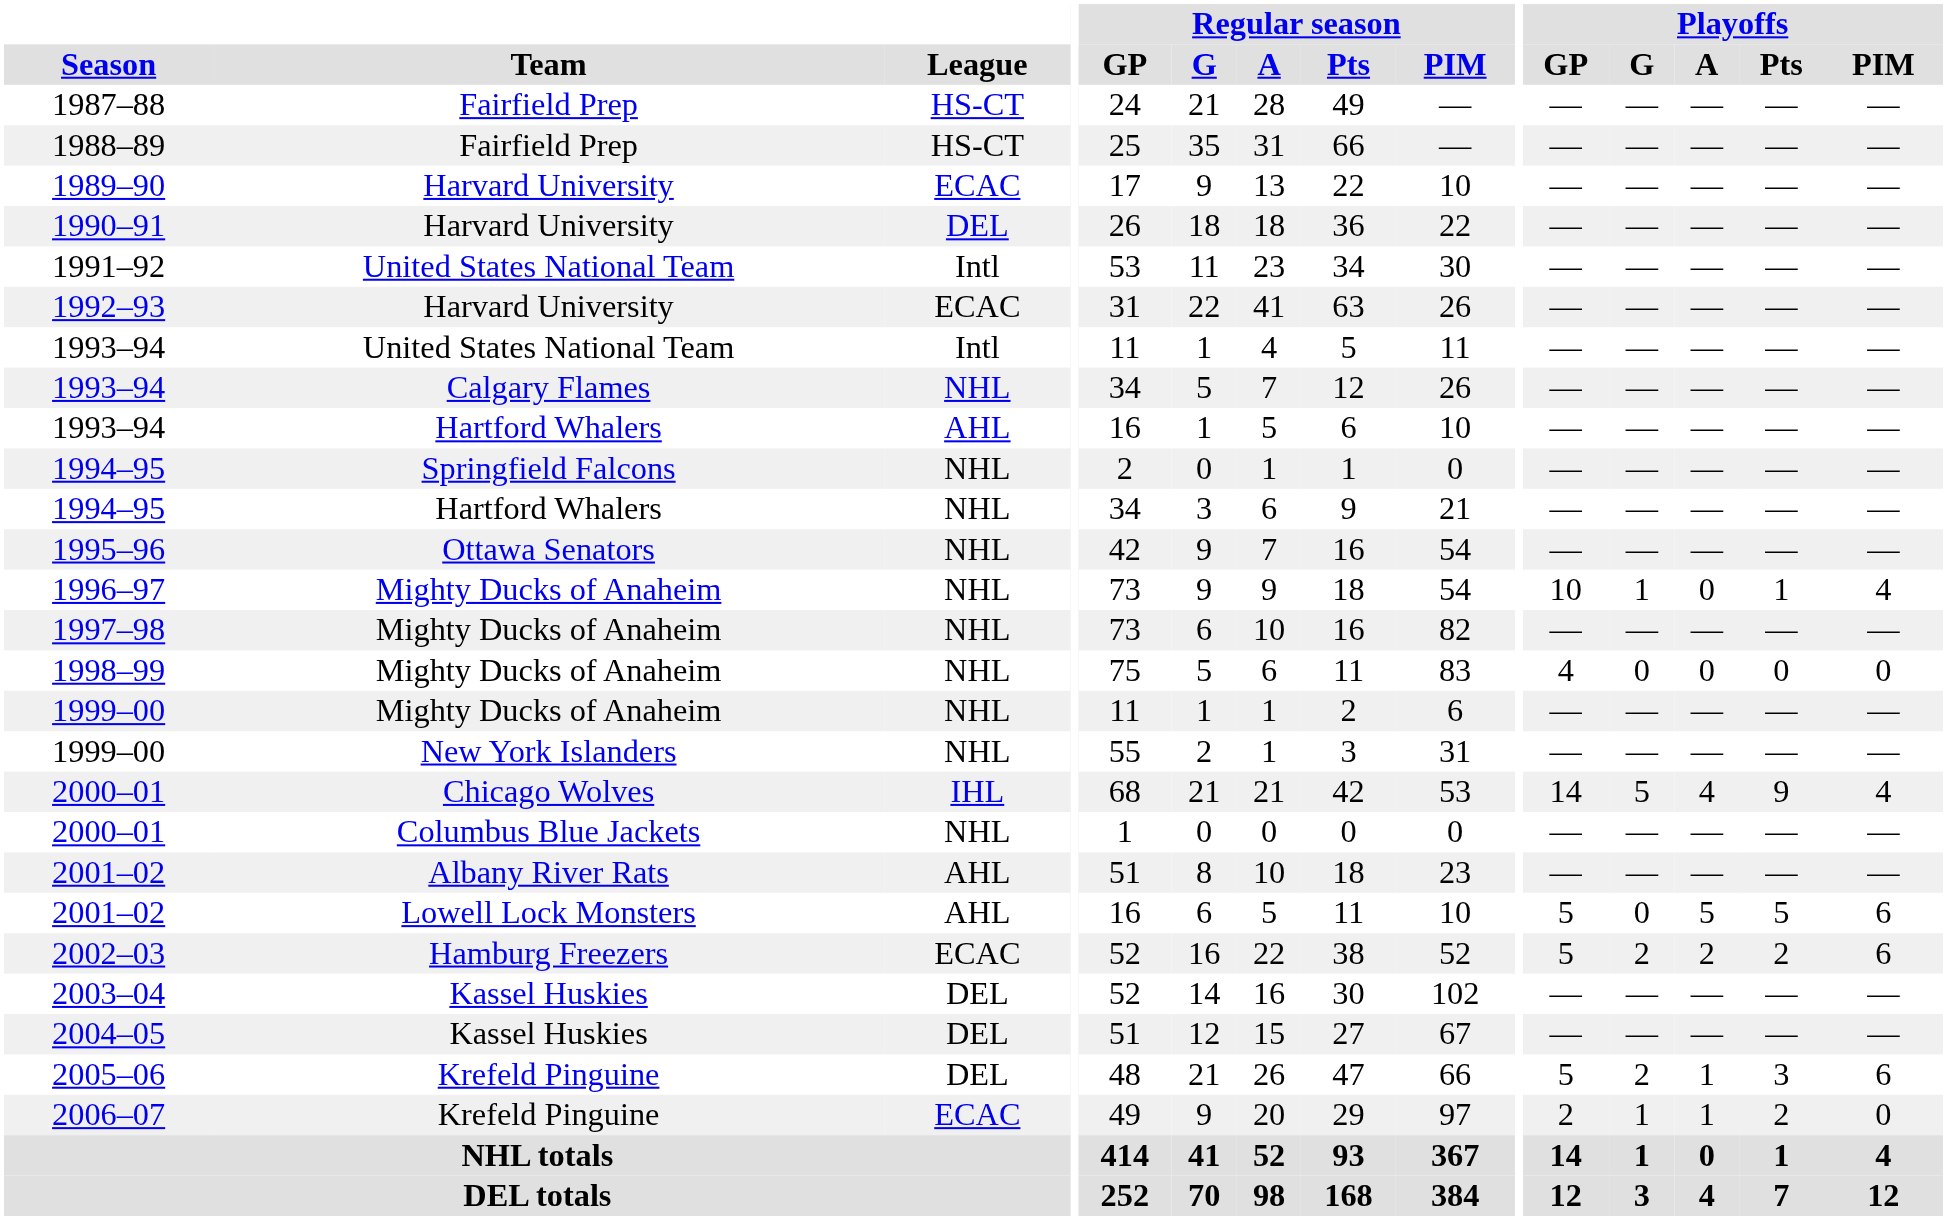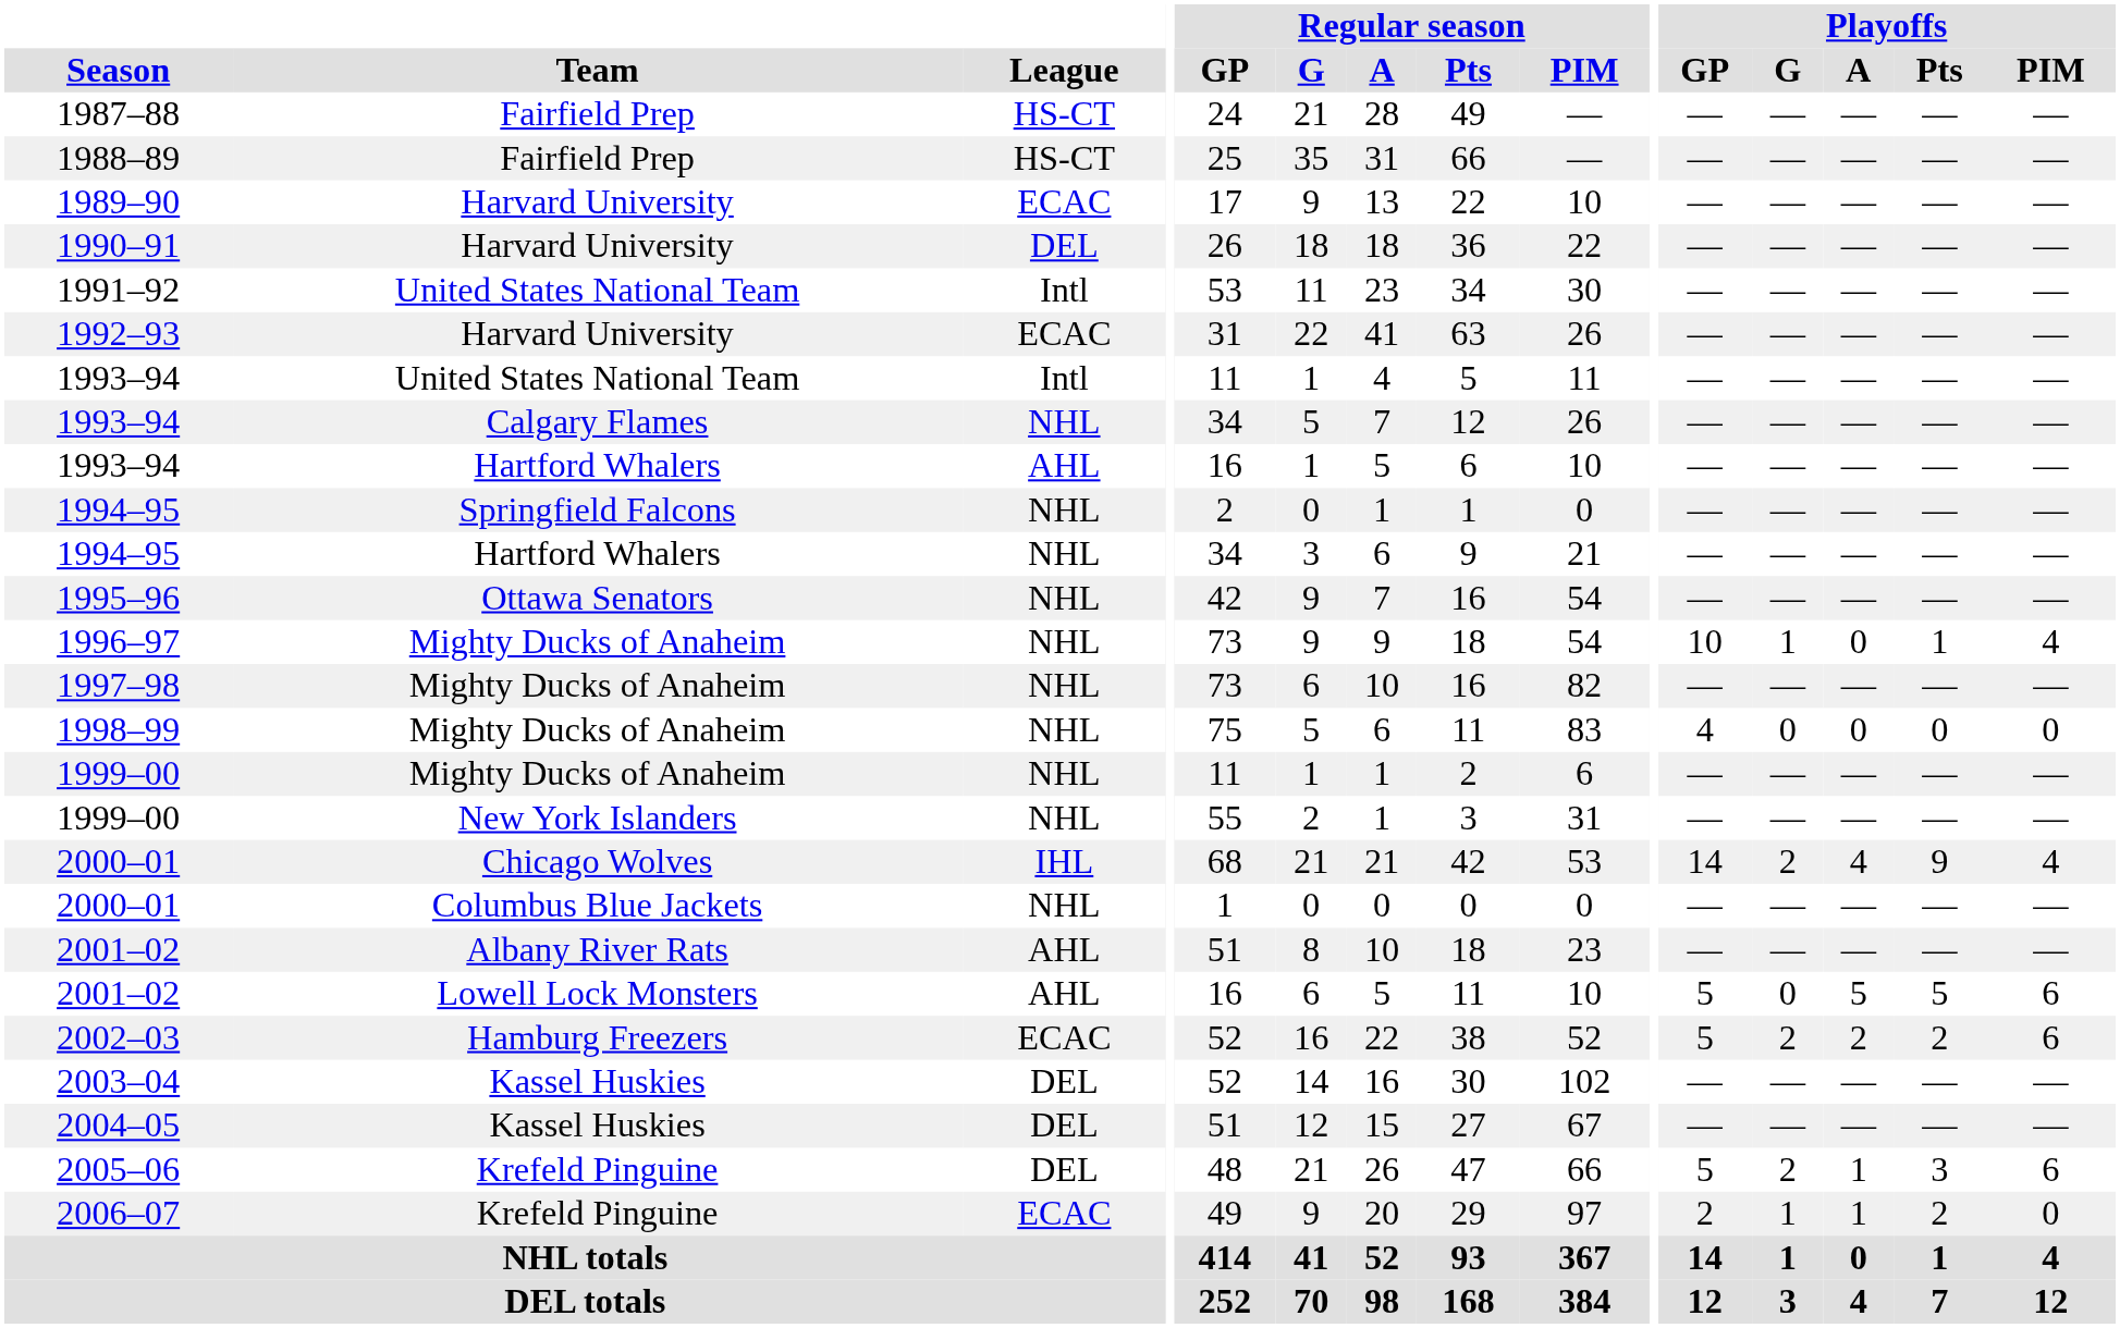 <table border="0" cellpadding="1" cellspacing="0" style="text-align:center; width:60em">
 <tr bgcolor="#e0e0e0">
 <th colspan="3" bgcolor="#ffffff"></th>
 <th rowspan="100" bgcolor="#ffffff"></th>
 <th colspan="5"><a href='#'>Regular season</a></th>
 <th rowspan="100" bgcolor="#ffffff"></th>
 <th colspan="5"><a href='#'>Playoffs</a></th>
 </tr>
 <tr bgcolor="#e0e0e0">
 <th><a href='#'>Season</a></th>
 <th>Team</th>
 <th>League</th>
 <th>GP</th>
 <th><a href='#'>G</a></th>
 <th><a href='#'>A</a></th>
 <th><a href='#'>Pts</a></th>
 <th><a href='#'>PIM</a></th>
 <th>GP</th>
 <th>G</th>
 <th>A</th>
 <th>Pts</th>
 <th>PIM</th>
 </tr>
 <tr>
 <td>1987–88</td>
 <td><a href='#'>Fairfield Prep</a></td>
 <td><a href='#'>HS-CT</a></td>
 <td>24</td>
 <td>21</td>
 <td>28</td>
 <td>49</td>
 <td>—</td>
 <td>—</td>
 <td>—</td>
 <td>—</td>
 <td>—</td>
 <td>—</td>
 </tr>
 <tr bgcolor="#f0f0f0">
 <td>1988–89</td>
 <td>Fairfield Prep</td>
 <td>HS-CT</td>
 <td>25</td>
 <td>35</td>
 <td>31</td>
 <td>66</td>
 <td>—</td>
 <td>—</td>
 <td>—</td>
 <td>—</td>
 <td>—</td>
 <td>—</td>
 </tr>
 <tr>
 <td><a href='#'>1989–90</a></td>
 <td><a href='#'>Harvard University</a></td>
 <td><a href='#'>ECAC</a></td>
 <td>17</td>
 <td>9</td>
 <td>13</td>
 <td>22</td>
 <td>10</td>
 <td>—</td>
 <td>—</td>
 <td>—</td>
 <td>—</td>
 <td>—</td>
 </tr>
 <tr bgcolor="#f0f0f0">
 <td><a href='#'>1990–91</a></td>
 <td>Harvard University</td>
 <td><a href='#'>DEL</a></td>
 <td>26</td>
 <td>18</td>
 <td>18</td>
 <td>36</td>
 <td>22</td>
 <td>—</td>
 <td>—</td>
 <td>—</td>
 <td>—</td>
 <td>—</td>
 </tr>
 <tr>
 <td>1991–92</td>
 <td><a href='#'>United States National Team</a></td>
 <td>Intl</td>
 <td>53</td>
 <td>11</td>
 <td>23</td>
 <td>34</td>
 <td>30</td>
 <td>—</td>
 <td>—</td>
 <td>—</td>
 <td>—</td>
 <td>—</td>
 </tr>
 <tr bgcolor="#f0f0f0">
 <td><a href='#'>1992–93</a></td>
 <td>Harvard University</td>
 <td>ECAC</td>
 <td>31</td>
 <td>22</td>
 <td>41</td>
 <td>63</td>
 <td>26</td>
 <td>—</td>
 <td>—</td>
 <td>—</td>
 <td>—</td>
 <td>—</td>
 </tr>
 <tr>
 <td>1993–94</td>
 <td>United States National Team</td>
 <td>Intl</td>
 <td>11</td>
 <td>1</td>
 <td>4</td>
 <td>5</td>
 <td>11</td>
 <td>—</td>
 <td>—</td>
 <td>—</td>
 <td>—</td>
 <td>—</td>
 </tr>
 <tr bgcolor="#f0f0f0">
 <td><a href='#'>1993–94</a></td>
 <td><a href='#'>Calgary Flames</a></td>
 <td><a href='#'>NHL</a></td>
 <td>34</td>
 <td>5</td>
 <td>7</td>
 <td>12</td>
 <td>26</td>
 <td>—</td>
 <td>—</td>
 <td>—</td>
 <td>—</td>
 <td>—</td>
 </tr>
 <tr>
 <td>1993–94</td>
 <td><a href='#'>Hartford Whalers</a></td>
 <td><a href='#'>AHL</a></td>
 <td>16</td>
 <td>1</td>
 <td>5</td>
 <td>6</td>
 <td>10</td>
 <td>—</td>
 <td>—</td>
 <td>—</td>
 <td>—</td>
 <td>—</td>
 </tr>
 <tr bgcolor="#f0f0f0">
 <td><a href='#'>1994–95</a></td>
 <td><a href='#'>Springfield Falcons</a></td>
 <td>NHL</td>
 <td>2</td>
 <td>0</td>
 <td>1</td>
 <td>1</td>
 <td>0</td>
 <td>—</td>
 <td>—</td>
 <td>—</td>
 <td>—</td>
 <td>—</td>
 </tr>
 <tr>
 <td><a href='#'>1994–95</a></td>
 <td>Hartford Whalers</td>
 <td>NHL</td>
 <td>34</td>
 <td>3</td>
 <td>6</td>
 <td>9</td>
 <td>21</td>
 <td>—</td>
 <td>—</td>
 <td>—</td>
 <td>—</td>
 <td>—</td>
 </tr>
 <tr bgcolor="#f0f0f0">
 <td><a href='#'>1995–96</a></td>
 <td><a href='#'>Ottawa Senators</a></td>
 <td>NHL</td>
 <td>42</td>
 <td>9</td>
 <td>7</td>
 <td>16</td>
 <td>54</td>
 <td>—</td>
 <td>—</td>
 <td>—</td>
 <td>—</td>
 <td>—</td>
 </tr>
 <tr>
 <td><a href='#'>1996–97</a></td>
 <td><a href='#'>Mighty Ducks of Anaheim</a></td>
 <td>NHL</td>
 <td>73</td>
 <td>9</td>
 <td>9</td>
 <td>18</td>
 <td>54</td>
 <td>10</td>
 <td>1</td>
 <td>0</td>
 <td>1</td>
 <td>4</td>
 </tr>
 <tr bgcolor="#f0f0f0">
 <td><a href='#'>1997–98</a></td>
 <td>Mighty Ducks of Anaheim</td>
 <td>NHL</td>
 <td>73</td>
 <td>6</td>
 <td>10</td>
 <td>16</td>
 <td>82</td>
 <td>—</td>
 <td>—</td>
 <td>—</td>
 <td>—</td>
 <td>—</td>
 </tr>
 <tr>
 <td><a href='#'>1998–99</a></td>
 <td>Mighty Ducks of Anaheim</td>
 <td>NHL</td>
 <td>75</td>
 <td>5</td>
 <td>6</td>
 <td>11</td>
 <td>83</td>
 <td>4</td>
 <td>0</td>
 <td>0</td>
 <td>0</td>
 <td>0</td>
 </tr>
 <tr bgcolor="#f0f0f0">
 <td><a href='#'>1999–00</a></td>
 <td>Mighty Ducks of Anaheim</td>
 <td>NHL</td>
 <td>11</td>
 <td>1</td>
 <td>1</td>
 <td>2</td>
 <td>6</td>
 <td>—</td>
 <td>—</td>
 <td>—</td>
 <td>—</td>
 <td>—</td>
 </tr>
 <tr>
 <td>1999–00</td>
 <td><a href='#'>New York Islanders</a></td>
 <td>NHL</td>
 <td>55</td>
 <td>2</td>
 <td>1</td>
 <td>3</td>
 <td>31</td>
 <td>—</td>
 <td>—</td>
 <td>—</td>
 <td>—</td>
 <td>—</td>
 </tr>
 <tr bgcolor="#f0f0f0">
 <td><a href='#'>2000–01</a></td>
 <td><a href='#'>Chicago Wolves</a></td>
 <td><a href='#'>IHL</a></td>
 <td>68</td>
 <td>21</td>
 <td>21</td>
 <td>42</td>
 <td>53</td>
 <td>14</td>
-<td>5</td>
+<td>2</td>
 <td>4</td>
 <td>9</td>
 <td>4</td>
 </tr>
 <tr>
 <td><a href='#'>2000–01</a></td>
 <td><a href='#'>Columbus Blue Jackets</a></td>
 <td>NHL</td>
 <td>1</td>
 <td>0</td>
 <td>0</td>
 <td>0</td>
 <td>0</td>
 <td>—</td>
 <td>—</td>
 <td>—</td>
 <td>—</td>
 <td>—</td>
 </tr>
 <tr bgcolor="#f0f0f0">
 <td><a href='#'>2001–02</a></td>
 <td><a href='#'>Albany River Rats</a></td>
 <td>AHL</td>
 <td>51</td>
 <td>8</td>
 <td>10</td>
 <td>18</td>
 <td>23</td>
 <td>—</td>
 <td>—</td>
 <td>—</td>
 <td>—</td>
 <td>—</td>
 </tr>
 <tr>
 <td><a href='#'>2001–02</a></td>
 <td><a href='#'>Lowell Lock Monsters</a></td>
 <td>AHL</td>
 <td>16</td>
 <td>6</td>
 <td>5</td>
 <td>11</td>
 <td>10</td>
 <td>5</td>
 <td>0</td>
 <td>5</td>
 <td>5</td>
 <td>6</td>
 </tr>
 <tr bgcolor="#f0f0f0">
 <td><a href='#'>2002–03</a></td>
 <td><a href='#'>Hamburg Freezers</a></td>
 <td>ECAC</td>
 <td>52</td>
 <td>16</td>
 <td>22</td>
 <td>38</td>
 <td>52</td>
 <td>5</td>
 <td>2</td>
 <td>2</td>
 <td>2</td>
 <td>6</td>
 </tr>
 <tr>
 <td><a href='#'>2003–04</a></td>
 <td><a href='#'>Kassel Huskies</a></td>
 <td>DEL</td>
 <td>52</td>
 <td>14</td>
 <td>16</td>
 <td>30</td>
 <td>102</td>
 <td>—</td>
 <td>—</td>
 <td>—</td>
 <td>—</td>
 <td>—</td>
 </tr>
 <tr bgcolor="#f0f0f0">
 <td><a href='#'>2004–05</a></td>
 <td>Kassel Huskies</td>
 <td>DEL</td>
 <td>51</td>
 <td>12</td>
 <td>15</td>
 <td>27</td>
 <td>67</td>
 <td>—</td>
 <td>—</td>
 <td>—</td>
 <td>—</td>
 <td>—</td>
 </tr>
 <tr>
 <td><a href='#'>2005–06</a></td>
 <td><a href='#'>Krefeld Pinguine</a></td>
 <td>DEL</td>
 <td>48</td>
 <td>21</td>
 <td>26</td>
 <td>47</td>
 <td>66</td>
 <td>5</td>
 <td>2</td>
 <td>1</td>
 <td>3</td>
 <td>6</td>
 </tr>
 <tr bgcolor="#f0f0f0">
 <td><a href='#'>2006–07</a></td>
 <td>Krefeld Pinguine</td>
 <td><a href='#'>ECAC</a></td>
 <td>49</td>
 <td>9</td>
 <td>20</td>
 <td>29</td>
 <td>97</td>
 <td>2</td>
 <td>1</td>
 <td>1</td>
 <td>2</td>
 <td>0</td>
 </tr>
 <tr bgcolor="#e0e0e0">
 <th colspan="3">NHL totals</th>
 <th>414</th>
 <th>41</th>
 <th>52</th>
 <th>93</th>
 <th>367</th>
 <th>14</th>
 <th>1</th>
 <th>0</th>
 <th>1</th>
 <th>4</th>
 </tr>
 <tr bgcolor="#e0e0e0">
 <th colspan="3">DEL totals</th>
 <th>252</th>
 <th>70</th>
 <th>98</th>
 <th>168</th>
 <th>384</th>
 <th>12</th>
 <th>3</th>
 <th>4</th>
 <th>7</th>
 <th>12</th>
 </tr>
 </table>
